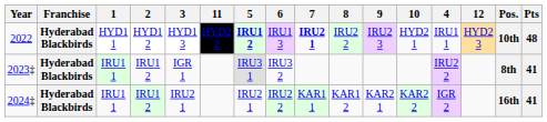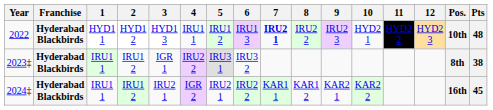 <table class="wikitable" style="text-align:center; font-size:85%">
 <tr>
 <th>Year</th>
 <th>Franchise</th>
 <th>1</th>
 <th>2</th>
 <th>3</th>
-<th>11</th>
+<th>4</th>
 <th>5</th>
 <th>6</th>
 <th>7</th>
 <th>8</th>
 <th>9</th>
 <th>10</th>
-<th>4</th>
+<th>11</th>
 <th>12</th>
 <th>Pos.</th>
 <th>Pts</th>
 </tr>
 <tr>
 <td><a href='#'>2022</a></td>
 <th>Hyderabad Blackbirds</th>
 <td style="background:#ffffff;"><a href='#'>HYD1<br>1</a><br></td>
 <td style="background:#ffffff;"><a href='#'>HYD1<br>2</a><br></td>
 <td style="background:#ffffff;"><a href='#'>HYD1<br>3</a><br></td>
-<td style="background:#000000;color:white"><a href='#'>HYD2<br>2</a><br></td>
-<td style="background:#dfffdf;"><strong><a href='#'>IRU1<br>2</a><br></strong></td>
+<td><a href='#'>IRU1<br>1</a><br></td>
+<td style="background:#dfffdf;"><a href='#'>IRU1<br>2</a><br></td>
 <td style="background:#efcfff;"><a href='#'>IRU1<br>3</a><br></td>
 <td><strong><a href='#'>IRU2<br>1</a><br></strong></td>
 <td style="background:#dfffdf;"><a href='#'>IRU2<br>2</a><br></td>
 <td style="background:#efcfff;"><a href='#'>IRU2<br>3</a><br></td>
 <td><a href='#'>HYD2<br>1</a><br></td>
-<td><a href='#'>IRU1<br>1</a><br></td>
+<td style="background:#000000;color:white"><a href='#'>HYD2<br>2</a><br></td>
 <td style="background:#ffdf9f;"><a href='#'>HYD2<br>3</a><br></td>
 <th>10th</th>
 <th>48</th>
 </tr>
 <tr>
 <td><a href='#'>2023</a>‡</td>
 <th>Hyderabad Blackbirds</th>
 <td style="background:#dfffdf;"><a href='#'>IRU1<br>1</a><br></td>
 <td><a href='#'>IRU1<br>2</a><br></td>
 <td><a href='#'>IGR<br>1</a></td>
-<td></td>
+<td style="background:#efcfff;"><a href='#'>IRU2<br>2</a><br></td>
 <td style="background:#dfdfdf;"><a href='#'>IRU3<br>1</a><br></td>
 <td><a href='#'>IRU3<br>2</a><br></td>
 <td></td>
 <td></td>
 <td></td>
 <td></td>
-<td style="background:#efcfff;"><a href='#'>IRU2<br>2</a><br></td>
+<td></td>
 <td></td>
 <th>8th</th>
-<th>41</th>
+<th>38</th>
 </tr>
 <tr>
 <td><a href='#'>2024</a>‡</td>
 <th>Hyderabad Blackbirds</th>
 <td><a href='#'>IRU1<br>1</a></td>
 <td style="background:#dfffdf;"><a href='#'>IRU1<br>2</a><br></td>
 <td><a href='#'>IRU2<br>1</a><br></td>
-<td></td>
+<td style="background:#efcfff;"><a href='#'>IGR<br>2</a><br></td>
 <td><a href='#'>IRU2<br>1</a></td>
 <td style="background:#dfffdf;"><a href='#'>IRU2<br>2</a><br></td>
 <td style="background:#dfffdf;"><a href='#'>KAR1<br>1</a><br></td>
 <td><a href='#'>KAR1<br>2</a><br></td>
 <td><a href='#'>KAR2<br>1</a><br></td>
 <td style="background:#dfffdf;"><a href='#'>KAR2<br>2</a><br></td>
-<td style="background:#efcfff;"><a href='#'>IGR<br>2</a><br></td>
+<td></td>
 <td></td>
 <th>16th</th>
-<th>41</th>
+<th>45</th>
 </tr>
 </table>
